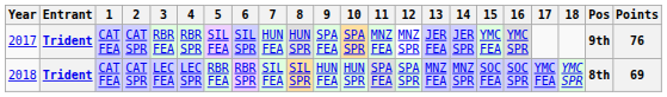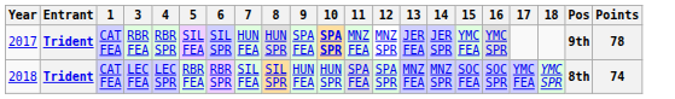 <table class="wikitable" style="text-align:center; font-size:85%">
 <tr>
 <th>Year</th>
 <th>Entrant</th>
 <th>1</th>
-<th>2</th>
 <th>3</th>
 <th>4</th>
 <th>5</th>
 <th>6</th>
 <th>7</th>
 <th>8</th>
 <th>9</th>
 <th>10</th>
 <th>11</th>
 <th>12</th>
 <th>13</th>
 <th>14</th>
 <th>15</th>
 <th>16</th>
 <th>17</th>
 <th>18</th>
 <th>Pos</th>
 <th>Points</th>
 </tr>
 <tr>
 <td><a href='#'>2017</a></td>
 <th><a href='#'>Trident</a></th>
 <td style="background:#CFCFFF;"><a href='#'>CAT<br>FEA</a><br></td>
-<td style="background:#CFCFFF;"><a href='#'>CAT<br>SPR</a><br></td>
 <td style="background:#DFFFDF;"><a href='#'>RBR<br>FEA</a><br></td>
 <td style="background:#DFFFDF;"><a href='#'>RBR<br>SPR</a><br></td>
 <td style="background:#EFCFFF;"><a href='#'>SIL<br>FEA</a><br></td>
 <td style="background:#CFCFFF;"><a href='#'>SIL<br>SPR</a><br></td>
 <td style="background:#DFFFDF;"><a href='#'>HUN<br>FEA</a><br></td>
 <td style="background:#DFDFDF;"><a href='#'>HUN<br>SPR</a><br></td>
 <td style="background:#DFFFDF;"><a href='#'>SPA<br>FEA</a><br></td>
-<td style="background:#FFDF9F;"><a href='#'>SPA<br>SPR</a><br></td>
+<td style="background:#FFDF9F;"><strong><a href='#'>SPA<br>SPR</a><br></strong></td>
 <td style="background:#DFFFDF;"><a href='#'>MNZ<br>FEA</a><br></td>
 <td style="background:#FFFFFF;"><a href='#'>MNZ<br>SPR</a><br></td>
 <td style="background:#CFCFFF;"><a href='#'>JER<br>FEA</a><br></td>
 <td style="background:#CFCFFF;"><a href='#'>JER<br>SPR</a><br></td>
 <td style="background:#DFFFDF;"><a href='#'>YMC<br>FEA</a><br></td>
 <td style="background:#DFDFDF;"><a href='#'>YMC<br>SPR</a><br></td>
 <td></td>
 <td></td>
 <th>9th</th>
-<th>76</th>
+<th>78</th>
 </tr>
 <tr>
 <td><a href='#'>2018</a></td>
 <th><a href='#'>Trident</a></th>
 <td style="background:#CFCFFF;"><a href='#'>CAT<br>FEA</a><br></td>
-<td style="background:#CFCFFF;"><a href='#'>CAT<br>SPR</a><br></td>
 <td style="background:#CFCFFF;"><a href='#'>LEC<br>FEA</a><br></td>
 <td style="background:#CFCFFF;"><a href='#'>LEC<br>SPR</a><br></td>
 <td style="background:#DFFFDF;"><a href='#'>RBR<br>FEA</a><br></td>
 <td style="background:#EFCFFF;"><a href='#'>RBR<br>SPR</a><br></td>
 <td style="background:#DFFFDF;"><a href='#'>SIL<br>FEA</a><br></td>
 <td style="background:#FFDF9F;"><a href='#'>SIL<br>SPR</a><br></td>
 <td style="background:#DFFFDF;"><a href='#'>HUN<br>FEA</a><br></td>
 <td style="background:#DFFFDF;"><a href='#'>HUN<br>SPR</a><br></td>
 <td style="background:#DFDFDF;"><a href='#'>SPA<br>FEA</a><br></td>
 <td style="background:#DFFFDF;"><a href='#'>SPA<br>SPR</a><br></td>
 <td style="background:#CFCFFF;"><a href='#'>MNZ<br>FEA</a><br></td>
 <td style="background:#CFCFFF;"><a href='#'>MNZ<br>SPR</a><br></td>
 <td style="background:#CFCFFF;"><a href='#'>SOC<br>FEA</a><br></td>
 <td style="background:#CFCFFF;"><a href='#'>SOC<br>SPR</a><br></td>
 <td style="background:#CFCFFF;"><a href='#'>YMC<br>FEA</a><br></td>
 <td style="background:#DFFFDF;"><em><a href='#'>YMC<br>SPR</a></em><br></td>
 <th>8th</th>
-<th>69</th>
+<th>74</th>
 </tr>
 </table>
